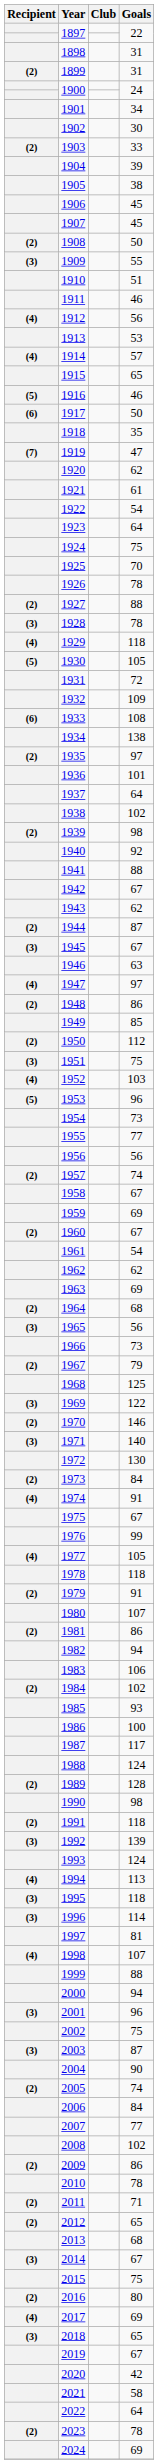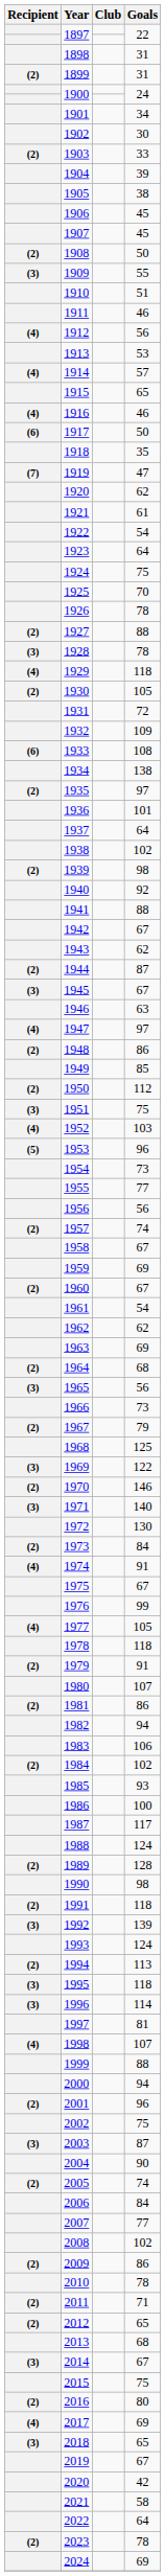 <table class="wikitable sortable plainrowheaders" style="text-align:center;">
 <tr>
 <th scope="col">Recipient</th>
 <th scope="col">Year</th>
 <th scope="col">Club</th>
 <th scope="col">Goals</th>
 </tr>
 <tr>
 <th scope="row"></th>
 <td rowspan=2><a href='#'>1897</a></td>
 <td></td>
 <td rowspan=2>22</td>
 </tr>
 <tr>
 <th scope="row"></th>
 <td></td>
 </tr>
 <tr>
 <th scope="row"></th>
 <td><a href='#'>1898</a></td>
 <td></td>
 <td>31</td>
 </tr>
 <tr>
 <th scope="row"> <small>(2)</small></th>
 <td><a href='#'>1899</a></td>
 <td></td>
 <td>31</td>
 </tr>
 <tr>
 <th scope="row"></th>
 <td rowspan=2><a href='#'>1900</a></td>
 <td></td>
 <td rowspan=2>24</td>
 </tr>
 <tr>
 <th scope="row"></th>
 <td></td>
 </tr>
 <tr>
 <th scope="row"></th>
 <td><a href='#'>1901</a></td>
 <td></td>
 <td>34</td>
 </tr>
 <tr>
 <th scope="row"></th>
 <td><a href='#'>1902</a></td>
 <td></td>
 <td>30</td>
 </tr>
 <tr>
 <th scope="row"> <small>(2)</small></th>
 <td><a href='#'>1903</a></td>
 <td></td>
 <td>33</td>
 </tr>
 <tr>
 <th scope="row"></th>
 <td><a href='#'>1904</a></td>
 <td></td>
 <td>39</td>
 </tr>
 <tr>
 <th scope="row"></th>
 <td><a href='#'>1905</a></td>
 <td></td>
 <td>38</td>
 </tr>
 <tr>
 <th scope="row"></th>
 <td><a href='#'>1906</a></td>
 <td></td>
 <td>45</td>
 </tr>
 <tr>
 <th scope="row"></th>
 <td><a href='#'>1907</a></td>
 <td></td>
 <td>45</td>
 </tr>
 <tr>
 <th scope="row"> <small>(2)</small></th>
 <td><a href='#'>1908</a></td>
 <td></td>
 <td>50</td>
 </tr>
 <tr>
 <th scope="row"> <small>(3)</small></th>
 <td><a href='#'>1909</a></td>
 <td></td>
 <td>55</td>
 </tr>
 <tr>
 <th scope="row"></th>
 <td><a href='#'>1910</a></td>
 <td></td>
 <td>51</td>
 </tr>
 <tr>
 <th scope="row"></th>
 <td><a href='#'>1911</a></td>
 <td></td>
 <td>46</td>
 </tr>
 <tr>
 <th scope="row"> <small>(4)</small></th>
 <td><a href='#'>1912</a></td>
 <td></td>
 <td>56</td>
 </tr>
 <tr>
 <th scope="row"></th>
 <td><a href='#'>1913</a></td>
 <td></td>
 <td>53</td>
 </tr>
 <tr>
 <th scope="row"> <small>(4)</small></th>
 <td><a href='#'>1914</a></td>
 <td></td>
 <td>57</td>
 </tr>
 <tr>
 <th scope="row"></th>
 <td><a href='#'>1915</a></td>
 <td></td>
 <td>65</td>
 </tr>
 <tr>
-<th scope="row"> <small>(5)</small></th>
+<th scope="row"> <small>(4)</small></th>
 <td><a href='#'>1916</a></td>
 <td></td>
 <td>46</td>
 </tr>
 <tr>
 <th scope="row"> <small>(6)</small></th>
 <td><a href='#'>1917</a></td>
 <td></td>
 <td>50</td>
 </tr>
 <tr>
 <th scope="row"></th>
 <td><a href='#'>1918</a></td>
 <td></td>
 <td>35</td>
 </tr>
 <tr>
 <th scope="row"> <small>(7)</small></th>
 <td><a href='#'>1919</a></td>
 <td></td>
 <td>47</td>
 </tr>
 <tr>
 <th scope="row"></th>
 <td><a href='#'>1920</a></td>
 <td></td>
 <td>62</td>
 </tr>
 <tr>
 <th scope="row"></th>
 <td><a href='#'>1921</a></td>
 <td></td>
 <td>61</td>
 </tr>
 <tr>
 <th scope="row"></th>
 <td><a href='#'>1922</a></td>
 <td></td>
 <td>54</td>
 </tr>
 <tr>
 <th scope="row"></th>
 <td><a href='#'>1923</a></td>
 <td></td>
 <td>64</td>
 </tr>
 <tr>
 <th scope="row"></th>
 <td><a href='#'>1924</a></td>
 <td></td>
 <td>75</td>
 </tr>
 <tr>
 <th scope="row"></th>
 <td><a href='#'>1925</a></td>
 <td></td>
 <td>70</td>
 </tr>
 <tr>
 <th scope="row"></th>
 <td><a href='#'>1926</a></td>
 <td></td>
 <td>78</td>
 </tr>
 <tr>
 <th scope="row"> <small>(2)</small></th>
 <td><a href='#'>1927</a></td>
 <td></td>
 <td>88</td>
 </tr>
 <tr>
 <th scope="row"> <small>(3)</small></th>
 <td><a href='#'>1928</a></td>
 <td></td>
 <td>78</td>
 </tr>
 <tr>
 <th scope="row"> <small>(4)</small></th>
 <td><a href='#'>1929</a></td>
 <td></td>
 <td>118</td>
 </tr>
 <tr>
-<th scope="row"> <small>(5)</small></th>
+<th scope="row"> <small>(2)</small></th>
 <td><a href='#'>1930</a></td>
 <td></td>
 <td>105</td>
 </tr>
 <tr>
 <th scope="row"></th>
 <td><a href='#'>1931</a></td>
 <td></td>
 <td>72</td>
 </tr>
 <tr>
 <th scope="row"></th>
 <td><a href='#'>1932</a></td>
 <td></td>
 <td>109</td>
 </tr>
 <tr>
 <th scope="row"> <small>(6)</small></th>
 <td><a href='#'>1933</a></td>
 <td></td>
 <td>108</td>
 </tr>
 <tr>
 <th scope="row"></th>
 <td><a href='#'>1934</a></td>
 <td></td>
 <td>138</td>
 </tr>
 <tr>
 <th scope="row"> <small>(2)</small></th>
 <td><a href='#'>1935</a></td>
 <td></td>
 <td>97</td>
 </tr>
 <tr>
 <th scope="row"></th>
 <td><a href='#'>1936</a></td>
 <td></td>
 <td>101</td>
 </tr>
 <tr>
 <th scope="row"></th>
 <td><a href='#'>1937</a></td>
 <td></td>
 <td>64</td>
 </tr>
 <tr>
 <th scope="row"></th>
 <td><a href='#'>1938</a></td>
 <td></td>
 <td>102</td>
 </tr>
 <tr>
 <th scope="row"> <small>(2)</small></th>
 <td><a href='#'>1939</a></td>
 <td></td>
 <td>98</td>
 </tr>
 <tr>
 <th scope="row"></th>
 <td><a href='#'>1940</a></td>
 <td></td>
 <td>92</td>
 </tr>
 <tr>
 <th scope="row"></th>
 <td><a href='#'>1941</a></td>
 <td></td>
 <td>88</td>
 </tr>
 <tr>
 <th scope="row"></th>
 <td><a href='#'>1942</a></td>
 <td></td>
 <td>67</td>
 </tr>
 <tr>
 <th scope="row"></th>
 <td><a href='#'>1943</a></td>
 <td></td>
 <td>62</td>
 </tr>
 <tr>
 <th scope="row"> <small>(2)</small></th>
 <td><a href='#'>1944</a></td>
 <td></td>
 <td>87</td>
 </tr>
 <tr>
 <th scope="row"> <small>(3)</small></th>
 <td><a href='#'>1945</a></td>
 <td></td>
 <td>67</td>
 </tr>
 <tr>
 <th scope="row"></th>
 <td><a href='#'>1946</a></td>
 <td></td>
 <td>63</td>
 </tr>
 <tr>
 <th scope="row"> <small>(4)</small></th>
 <td><a href='#'>1947</a></td>
 <td></td>
 <td>97</td>
 </tr>
 <tr>
 <th scope="row"> <small>(2)</small></th>
 <td><a href='#'>1948</a></td>
 <td></td>
 <td>86</td>
 </tr>
 <tr>
 <th scope="row"></th>
 <td><a href='#'>1949</a></td>
 <td></td>
 <td>85</td>
 </tr>
 <tr>
 <th scope="row"> <small>(2)</small></th>
 <td><a href='#'>1950</a></td>
 <td></td>
 <td>112</td>
 </tr>
 <tr>
 <th scope="row"> <small>(3)</small></th>
 <td><a href='#'>1951</a></td>
 <td></td>
 <td>75</td>
 </tr>
 <tr>
 <th scope="row"> <small>(4)</small></th>
 <td><a href='#'>1952</a></td>
 <td></td>
 <td>103</td>
 </tr>
 <tr>
 <th scope="row"> <small>(5)</small></th>
 <td><a href='#'>1953</a></td>
 <td></td>
 <td>96</td>
 </tr>
 <tr>
 <th scope="row"></th>
 <td><a href='#'>1954</a></td>
 <td></td>
 <td>73</td>
 </tr>
 <tr>
 <th scope="row"></th>
 <td><a href='#'>1955</a></td>
 <td></td>
 <td>77</td>
 </tr>
 <tr>
 <th scope="row"></th>
 <td><a href='#'>1956</a></td>
 <td></td>
 <td>56</td>
 </tr>
 <tr>
 <th scope="row"> <small>(2)</small></th>
 <td><a href='#'>1957</a></td>
 <td></td>
 <td>74</td>
 </tr>
 <tr>
 <th scope="row"></th>
 <td><a href='#'>1958</a></td>
 <td></td>
 <td>67</td>
 </tr>
 <tr>
 <th scope="row"></th>
 <td><a href='#'>1959</a></td>
 <td></td>
 <td>69</td>
 </tr>
 <tr>
 <th scope="row"> <small>(2)</small></th>
 <td><a href='#'>1960</a></td>
 <td></td>
 <td>67</td>
 </tr>
 <tr>
 <th scope="row"></th>
 <td><a href='#'>1961</a></td>
 <td></td>
 <td>54</td>
 </tr>
 <tr>
 <th scope="row"></th>
 <td><a href='#'>1962</a></td>
 <td></td>
 <td>62</td>
 </tr>
 <tr>
 <th scope="row"></th>
 <td><a href='#'>1963</a></td>
 <td></td>
 <td>69</td>
 </tr>
 <tr>
 <th scope="row"> <small>(2)</small></th>
 <td><a href='#'>1964</a></td>
 <td></td>
 <td>68</td>
 </tr>
 <tr>
 <th scope="row"> <small>(3)</small></th>
 <td><a href='#'>1965</a></td>
 <td></td>
 <td>56</td>
 </tr>
 <tr>
 <th scope="row"></th>
 <td><a href='#'>1966</a></td>
 <td></td>
 <td>73</td>
 </tr>
 <tr>
 <th scope="row"> <small>(2)</small></th>
 <td><a href='#'>1967</a></td>
 <td></td>
 <td>79</td>
 </tr>
 <tr>
 <th scope="row"></th>
 <td><a href='#'>1968</a></td>
 <td></td>
 <td>125</td>
 </tr>
 <tr>
 <th scope="row"> <small>(3)</small></th>
 <td><a href='#'>1969</a></td>
 <td></td>
 <td>122</td>
 </tr>
 <tr>
 <th scope="row"> <small>(2)</small></th>
 <td><a href='#'>1970</a></td>
 <td></td>
 <td>146</td>
 </tr>
 <tr>
 <th scope="row"> <small>(3)</small></th>
 <td><a href='#'>1971</a></td>
 <td></td>
 <td>140</td>
 </tr>
 <tr>
 <th scope="row"></th>
 <td><a href='#'>1972</a></td>
 <td></td>
 <td>130</td>
 </tr>
 <tr>
 <th scope="row"> <small>(2)</small></th>
 <td><a href='#'>1973</a></td>
 <td></td>
 <td>84</td>
 </tr>
 <tr>
 <th scope="row"> <small>(4)</small></th>
 <td><a href='#'>1974</a></td>
 <td></td>
 <td>91</td>
 </tr>
 <tr>
 <th scope="row"></th>
 <td><a href='#'>1975</a></td>
 <td></td>
 <td>67</td>
 </tr>
 <tr>
 <th scope="row"></th>
 <td><a href='#'>1976</a></td>
 <td></td>
 <td>99</td>
 </tr>
 <tr>
 <th scope="row"> <small>(4)</small></th>
 <td><a href='#'>1977</a></td>
 <td></td>
 <td>105</td>
 </tr>
 <tr>
 <th scope="row"></th>
 <td><a href='#'>1978</a></td>
 <td></td>
 <td>118</td>
 </tr>
 <tr>
 <th scope="row"> <small>(2)</small></th>
 <td><a href='#'>1979</a></td>
 <td></td>
 <td>91</td>
 </tr>
 <tr>
 <th scope="row"></th>
 <td><a href='#'>1980</a></td>
 <td></td>
 <td>107</td>
 </tr>
 <tr>
 <th scope="row"> <small>(2)</small></th>
 <td><a href='#'>1981</a></td>
 <td></td>
 <td>86</td>
 </tr>
 <tr>
 <th scope="row"></th>
 <td><a href='#'>1982</a></td>
 <td></td>
 <td>94</td>
 </tr>
 <tr>
 <th scope="row"></th>
 <td><a href='#'>1983</a></td>
 <td></td>
 <td>106</td>
 </tr>
 <tr>
 <th scope="row"> <small>(2)</small></th>
 <td><a href='#'>1984</a></td>
 <td></td>
 <td>102</td>
 </tr>
 <tr>
 <th scope="row"></th>
 <td><a href='#'>1985</a></td>
 <td></td>
 <td>93</td>
 </tr>
 <tr>
 <th scope="row"></th>
 <td><a href='#'>1986</a></td>
 <td></td>
 <td>100</td>
 </tr>
 <tr>
 <th scope="row"></th>
 <td><a href='#'>1987</a></td>
 <td></td>
 <td>117</td>
 </tr>
 <tr>
 <th scope="row"></th>
 <td><a href='#'>1988</a></td>
 <td></td>
 <td>124</td>
 </tr>
 <tr>
 <th scope="row"> <small>(2)</small></th>
 <td><a href='#'>1989</a></td>
 <td></td>
 <td>128</td>
 </tr>
 <tr>
 <th scope="row"></th>
 <td><a href='#'>1990</a></td>
 <td></td>
 <td>98</td>
 </tr>
 <tr>
 <th scope="row"> <small>(2)</small></th>
 <td><a href='#'>1991</a></td>
 <td></td>
 <td>118</td>
 </tr>
 <tr>
 <th scope="row"> <small>(3)</small></th>
 <td><a href='#'>1992</a></td>
 <td></td>
 <td>139</td>
 </tr>
 <tr>
 <th scope="row"></th>
 <td><a href='#'>1993</a></td>
 <td></td>
 <td>124</td>
 </tr>
 <tr>
-<th scope="row"> <small>(4)</small></th>
+<th scope="row"> <small>(2)</small></th>
 <td><a href='#'>1994</a></td>
 <td></td>
 <td>113</td>
 </tr>
 <tr>
 <th scope="row"> <small>(3)</small></th>
 <td><a href='#'>1995</a></td>
 <td></td>
 <td>118</td>
 </tr>
 <tr>
 <th scope="row"> <small>(3)</small></th>
 <td><a href='#'>1996</a></td>
 <td></td>
 <td>114</td>
 </tr>
 <tr>
 <th scope="row"></th>
 <td><a href='#'>1997</a></td>
 <td></td>
 <td>81</td>
 </tr>
 <tr>
 <th scope="row"> <small>(4)</small></th>
 <td><a href='#'>1998</a></td>
 <td></td>
 <td>107</td>
 </tr>
 <tr>
 <th scope="row"></th>
 <td><a href='#'>1999</a></td>
 <td></td>
 <td>88</td>
 </tr>
 <tr>
 <th scope="row"></th>
 <td><a href='#'>2000</a></td>
 <td></td>
 <td>94</td>
 </tr>
 <tr>
-<th scope="row"> <small>(3)</small></th>
+<th scope="row"> <small>(2)</small></th>
 <td><a href='#'>2001</a></td>
 <td></td>
 <td>96</td>
 </tr>
 <tr>
 <th scope="row"></th>
 <td><a href='#'>2002</a></td>
 <td></td>
 <td>75</td>
 </tr>
 <tr>
 <th scope="row"> <small>(3)</small></th>
 <td><a href='#'>2003</a></td>
 <td></td>
 <td>87</td>
 </tr>
 <tr>
 <th scope="row"></th>
 <td><a href='#'>2004</a></td>
 <td></td>
 <td>90</td>
 </tr>
 <tr>
 <th scope="row"> <small>(2)</small></th>
 <td><a href='#'>2005</a></td>
 <td></td>
 <td>74</td>
 </tr>
 <tr>
 <th scope="row"></th>
 <td><a href='#'>2006</a></td>
 <td></td>
 <td>84</td>
 </tr>
 <tr>
 <th scope="row"></th>
 <td><a href='#'>2007</a></td>
 <td></td>
 <td>77</td>
 </tr>
 <tr>
 <th scope="row"></th>
 <td><a href='#'>2008</a></td>
 <td></td>
 <td>102</td>
 </tr>
 <tr>
 <th scope="row"> <small>(2)</small></th>
 <td><a href='#'>2009</a></td>
 <td></td>
 <td>86</td>
 </tr>
 <tr>
 <th scope="row"></th>
 <td><a href='#'>2010</a></td>
 <td></td>
 <td>78</td>
 </tr>
 <tr>
 <th scope="row"> <small>(2)</small></th>
 <td><a href='#'>2011</a></td>
 <td></td>
 <td>71</td>
 </tr>
 <tr>
 <th scope="row"> <small>(2)</small></th>
 <td><a href='#'>2012</a></td>
 <td></td>
 <td>65</td>
 </tr>
 <tr>
 <th scope="row"></th>
 <td><a href='#'>2013</a></td>
 <td></td>
 <td>68</td>
 </tr>
 <tr>
 <th scope="row"> <small>(3)</small></th>
 <td><a href='#'>2014</a></td>
 <td></td>
 <td>67</td>
 </tr>
 <tr>
 <th scope="row"></th>
 <td><a href='#'>2015</a></td>
 <td></td>
 <td>75</td>
 </tr>
 <tr>
 <th scope="row"> <small>(2)</small></th>
 <td><a href='#'>2016</a></td>
 <td></td>
 <td>80</td>
 </tr>
 <tr>
 <th scope="row"> <small>(4)</small></th>
 <td><a href='#'>2017</a></td>
 <td></td>
 <td>69</td>
 </tr>
 <tr>
 <th scope="row"> <small>(3)</small></th>
 <td><a href='#'>2018</a></td>
 <td></td>
 <td>65</td>
 </tr>
 <tr>
 <th scope="row"><strong></strong></th>
 <td><a href='#'>2019</a></td>
 <td></td>
 <td>67</td>
 </tr>
 <tr>
 <th scope="row"></th>
 <td><a href='#'>2020</a></td>
 <td></td>
 <td>42</td>
 </tr>
 <tr>
 <th scope="row"><strong></strong></th>
 <td><a href='#'>2021</a></td>
 <td></td>
 <td>58</td>
 </tr>
 <tr>
 <th scope="row"><strong></strong></th>
 <td><a href='#'>2022</a></td>
 <td></td>
 <td>64</td>
 </tr>
 <tr>
 <th scope="row"><strong></strong> <small>(2)</small></th>
 <td><a href='#'>2023</a></td>
 <td></td>
 <td>78</td>
 </tr>
 <tr>
 <th scope="row"><strong></strong></th>
 <td><a href='#'>2024</a></td>
 <td></td>
 <td>69</td>
 </tr>
 <tr>
 </tr>
 </table>
